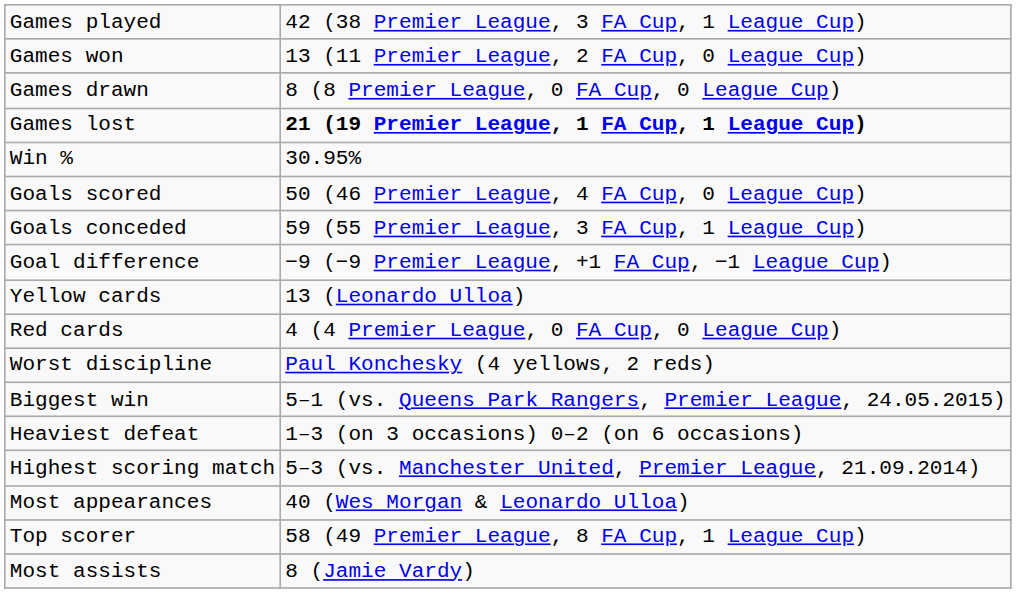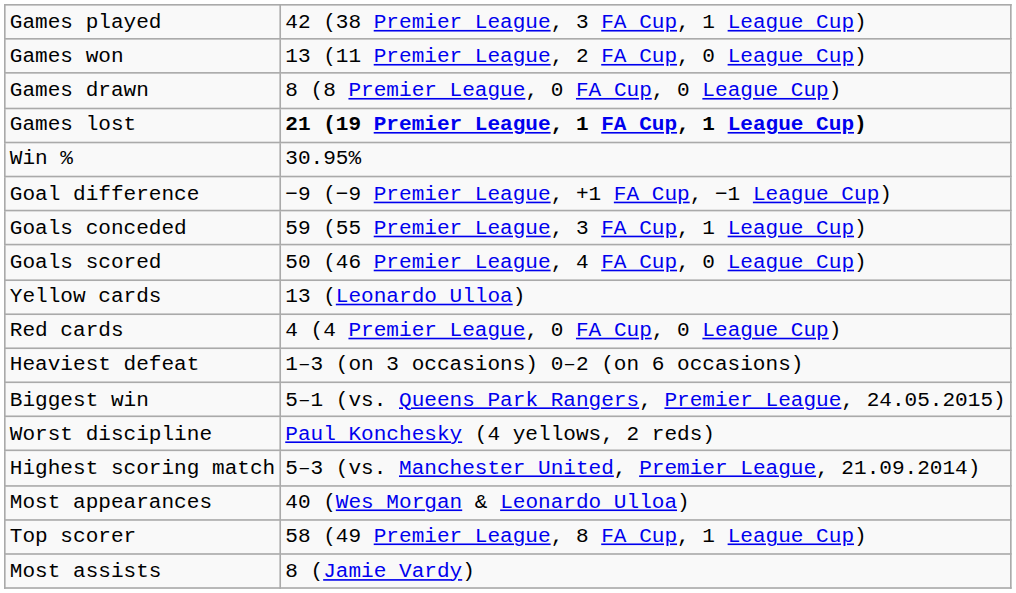 <table class="wikitable"  class= style="text-align:left; font-size:95%">
 <tr>
 <td>Games played</td>
 <td>42 (38 <a href='#'>Premier League</a>, 3 <a href='#'>FA Cup</a>, 1 <a href='#'>League Cup</a>)</td>
 </tr>
 <tr>
 <td>Games won</td>
 <td>13 (11 <a href='#'>Premier League</a>, 2 <a href='#'>FA Cup</a>, 0 <a href='#'>League Cup</a>)</td>
 </tr>
 <tr>
 <td>Games drawn</td>
 <td>8 (8 <a href='#'>Premier League</a>, 0 <a href='#'>FA Cup</a>, 0 <a href='#'>League Cup</a>)</td>
 </tr>
 <tr>
 <td>Games lost</td>
 <td><strong>21 (19 <a href='#'>Premier League</a>, 1 <a href='#'>FA Cup</a>, 1 <a href='#'>League Cup</a>)</strong></td>
 </tr>
 <tr>
 <td>Win %</td>
 <td>30.95%</td>
 </tr>
 <tr>
-<td>Goals scored</td>
-<td>50 (46 <a href='#'>Premier League</a>, 4 <a href='#'>FA Cup</a>, 0 <a href='#'>League Cup</a>)</td>
+<td>Goal difference</td>
+<td>−9 (−9 <a href='#'>Premier League</a>, +1 <a href='#'>FA Cup</a>, −1 <a href='#'>League Cup</a>)</td>
 </tr>
 <tr>
 <td>Goals conceded</td>
 <td>59 (55 <a href='#'>Premier League</a>, 3 <a href='#'>FA Cup</a>, 1 <a href='#'>League Cup</a>)</td>
 </tr>
 <tr>
-<td>Goal difference</td>
-<td>−9 (−9 <a href='#'>Premier League</a>, +1 <a href='#'>FA Cup</a>, −1 <a href='#'>League Cup</a>)</td>
+<td>Goals scored</td>
+<td>50 (46 <a href='#'>Premier League</a>, 4 <a href='#'>FA Cup</a>, 0 <a href='#'>League Cup</a>)</td>
 </tr>
 <tr>
 <td>Yellow cards</td>
 <td>13 (<a href='#'>Leonardo Ulloa</a>)</td>
 </tr>
 <tr>
 <td>Red cards</td>
 <td>4 (4 <a href='#'>Premier League</a>, 0 <a href='#'>FA Cup</a>, 0 <a href='#'>League Cup</a>)</td>
 </tr>
 <tr>
-<td>Worst discipline</td>
-<td><a href='#'>Paul Konchesky</a> (4 yellows, 2 reds)</td>
+<td>Heaviest defeat</td>
+<td>1–3 (on 3 occasions) 0–2 (on 6 occasions)</td>
 </tr>
 <tr>
 <td>Biggest win</td>
 <td>5–1 (vs. <a href='#'>Queens Park Rangers</a>, <a href='#'>Premier League</a>, 24.05.2015)</td>
 </tr>
 <tr>
-<td>Heaviest defeat</td>
-<td>1–3 (on 3 occasions) 0–2 (on 6 occasions)</td>
+<td>Worst discipline</td>
+<td><a href='#'>Paul Konchesky</a> (4 yellows, 2 reds)</td>
 </tr>
 <tr>
 <td>Highest scoring match</td>
 <td>5–3 (vs. <a href='#'>Manchester United</a>, <a href='#'>Premier League</a>, 21.09.2014)</td>
 </tr>
 <tr>
 <td>Most appearances</td>
 <td>40 (<a href='#'>Wes Morgan</a> & <a href='#'>Leonardo Ulloa</a>)</td>
 </tr>
 <tr>
 <td>Top scorer</td>
 <td>58 (49 <a href='#'>Premier League</a>, 8 <a href='#'>FA Cup</a>, 1 <a href='#'>League Cup</a>)</td>
 </tr>
 <tr>
 <td>Most assists</td>
 <td>8 (<a href='#'>Jamie Vardy</a>)</td>
 </tr>
 </table>
